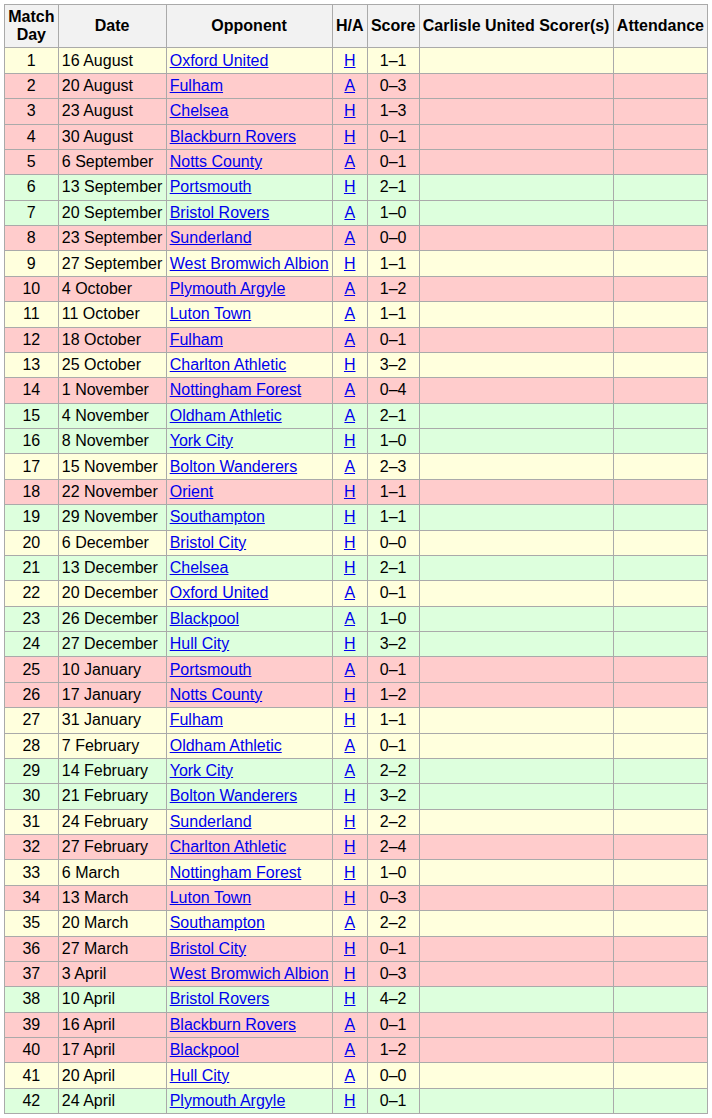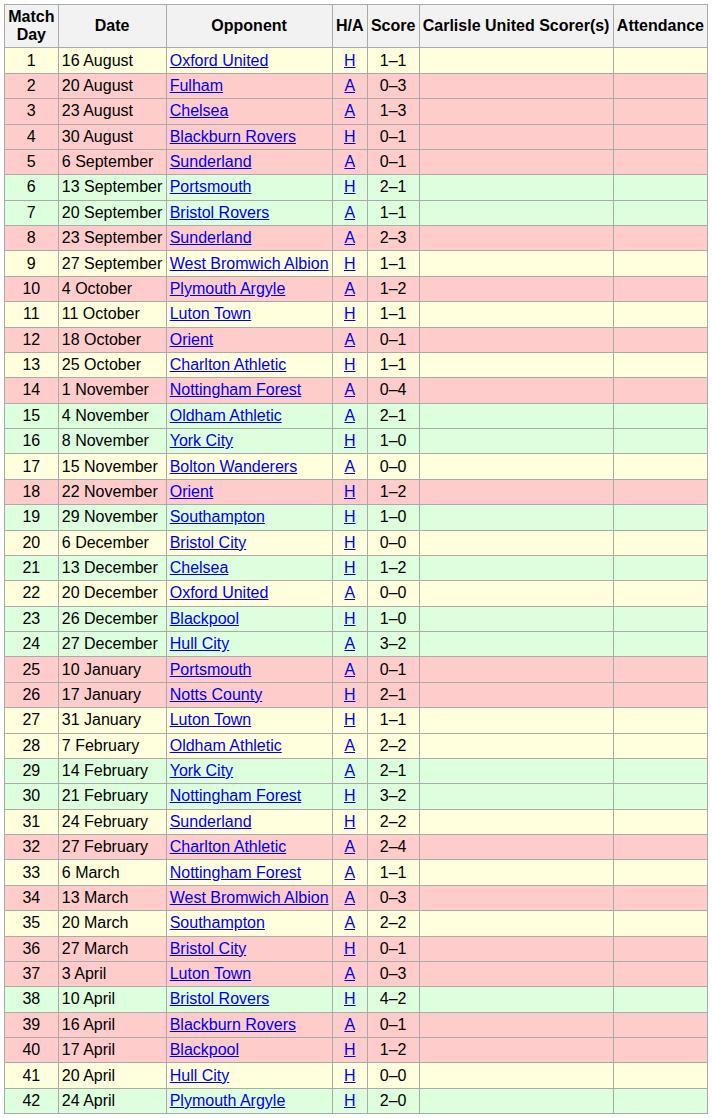 <table class="wikitable" style="text-align:center">
 <tr>
 <th>Match<br> Day</th>
 <th>Date</th>
 <th>Opponent</th>
 <th>H/A</th>
 <th>Score</th>
 <th>Carlisle United Scorer(s)</th>
 <th>Attendance</th>
 </tr>
 <tr bgcolor=#ffffdd>
 <td>1</td>
 <td align=left>16 August</td>
 <td align=left><a href='#'>Oxford United</a></td>
 <td><a href='#'>H</a></td>
 <td>1–1</td>
 <td align=left></td>
 <td></td>
 </tr>
 <tr bgcolor=#FFCCCC>
 <td>2</td>
 <td align=left>20 August</td>
 <td align=left><a href='#'>Fulham</a></td>
 <td><a href='#'>A</a></td>
 <td>0–3</td>
 <td align=left></td>
 <td></td>
 </tr>
 <tr bgcolor=#FFCCCC>
 <td>3</td>
 <td align=left>23 August</td>
 <td align=left><a href='#'>Chelsea</a></td>
-<td><a href='#'>H</a></td>
+<td><a href='#'>A</a></td>
 <td>1–3</td>
 <td align=left></td>
 <td></td>
 </tr>
 <tr bgcolor=#FFCCCC>
 <td>4</td>
 <td align=left>30 August</td>
 <td align=left><a href='#'>Blackburn Rovers</a></td>
 <td><a href='#'>H</a></td>
 <td>0–1</td>
 <td align=left></td>
 <td></td>
 </tr>
 <tr bgcolor=#FFCCCC>
 <td>5</td>
 <td align=left>6 September</td>
-<td align=left><a href='#'>Notts County</a></td>
+<td align=left><a href='#'>Sunderland</a></td>
 <td><a href='#'>A</a></td>
 <td>0–1</td>
 <td align=left></td>
 <td></td>
 </tr>
 <tr bgcolor=#ddffdd>
 <td>6</td>
 <td align=left>13 September</td>
 <td align=left><a href='#'>Portsmouth</a></td>
 <td><a href='#'>H</a></td>
 <td>2–1</td>
 <td align=left></td>
 <td></td>
 </tr>
 <tr bgcolor=#ddffdd>
 <td>7</td>
 <td align=left>20 September</td>
 <td align=left><a href='#'>Bristol Rovers</a></td>
 <td><a href='#'>A</a></td>
-<td>1–0</td>
+<td>1–1</td>
 <td align=left></td>
 <td></td>
 </tr>
 <tr bgcolor=#FFCCCC>
 <td>8</td>
 <td align=left>23 September</td>
 <td align=left><a href='#'>Sunderland</a></td>
 <td><a href='#'>A</a></td>
-<td>0–0</td>
+<td>2–3</td>
 <td align=left></td>
 <td></td>
 </tr>
 <tr bgcolor=#ffffdd>
 <td>9</td>
 <td align=left>27 September</td>
 <td align=left><a href='#'>West Bromwich Albion</a></td>
 <td><a href='#'>H</a></td>
 <td>1–1</td>
 <td align=left></td>
 <td></td>
 </tr>
 <tr bgcolor=#FFCCCC>
 <td>10</td>
 <td align=left>4 October</td>
 <td align=left><a href='#'>Plymouth Argyle</a></td>
 <td><a href='#'>A</a></td>
 <td>1–2</td>
 <td align=left></td>
 <td></td>
 </tr>
 <tr bgcolor=#ffffdd>
 <td>11</td>
 <td align=left>11 October</td>
 <td align=left><a href='#'>Luton Town</a></td>
-<td><a href='#'>A</a></td>
+<td><a href='#'>H</a></td>
 <td>1–1</td>
 <td align=left></td>
 <td></td>
 </tr>
 <tr bgcolor=#FFCCCC>
 <td>12</td>
 <td align=left>18 October</td>
-<td align=left><a href='#'>Fulham</a></td>
+<td align=left><a href='#'>Orient</a></td>
 <td><a href='#'>A</a></td>
 <td>0–1</td>
 <td align=left></td>
 <td></td>
 </tr>
 <tr bgcolor=#ffffdd>
 <td>13</td>
 <td align=left>25 October</td>
 <td align=left><a href='#'>Charlton Athletic</a></td>
 <td><a href='#'>H</a></td>
-<td>3–2</td>
+<td>1–1</td>
 <td align=left></td>
 <td></td>
 </tr>
 <tr bgcolor=#FFCCCC>
 <td>14</td>
 <td align=left>1 November</td>
 <td align=left><a href='#'>Nottingham Forest</a></td>
 <td><a href='#'>A</a></td>
 <td>0–4</td>
 <td align=left></td>
 <td></td>
 </tr>
 <tr bgcolor=#ddffdd>
 <td>15</td>
 <td align=left>4 November</td>
 <td align=left><a href='#'>Oldham Athletic</a></td>
 <td><a href='#'>A</a></td>
 <td>2–1</td>
 <td align=left></td>
 <td></td>
 </tr>
 <tr bgcolor=#ddffdd>
 <td>16</td>
 <td align=left>8 November</td>
 <td align=left><a href='#'>York City</a></td>
 <td><a href='#'>H</a></td>
 <td>1–0</td>
 <td align=left></td>
 <td></td>
 </tr>
 <tr bgcolor=#ffffdd>
 <td>17</td>
 <td align=left>15 November</td>
 <td align=left><a href='#'>Bolton Wanderers</a></td>
 <td><a href='#'>A</a></td>
-<td>2–3</td>
+<td>0–0</td>
 <td align=left></td>
 <td></td>
 </tr>
 <tr bgcolor=#FFCCCC>
 <td>18</td>
 <td align=left>22 November</td>
 <td align=left><a href='#'>Orient</a></td>
 <td><a href='#'>H</a></td>
-<td>1–1</td>
+<td>1–2</td>
 <td align=left></td>
 <td></td>
 </tr>
 <tr bgcolor=#ddffdd>
 <td>19</td>
 <td align=left>29 November</td>
 <td align=left><a href='#'>Southampton</a></td>
 <td><a href='#'>H</a></td>
-<td>1–1</td>
+<td>1–0</td>
 <td align=left></td>
 <td></td>
 </tr>
 <tr bgcolor=#ffffdd>
 <td>20</td>
 <td align=left>6 December</td>
 <td align=left><a href='#'>Bristol City</a></td>
 <td><a href='#'>H</a></td>
 <td>0–0</td>
 <td align=left></td>
 <td></td>
 </tr>
 <tr bgcolor=#ddffdd>
 <td>21</td>
 <td align=left>13 December</td>
 <td align=left><a href='#'>Chelsea</a></td>
 <td><a href='#'>H</a></td>
-<td>2–1</td>
+<td>1–2</td>
 <td align=left></td>
 <td></td>
 </tr>
 <tr bgcolor=#ffffdd>
 <td>22</td>
 <td align=left>20 December</td>
 <td align=left><a href='#'>Oxford United</a></td>
 <td><a href='#'>A</a></td>
-<td>0–1</td>
+<td>0–0</td>
 <td align=left></td>
 <td></td>
 </tr>
 <tr bgcolor=#ddffdd>
 <td>23</td>
 <td align=left>26 December</td>
 <td align=left><a href='#'>Blackpool</a></td>
-<td><a href='#'>A</a></td>
+<td><a href='#'>H</a></td>
 <td>1–0</td>
 <td align=left></td>
 <td></td>
 </tr>
 <tr bgcolor=#ddffdd>
 <td>24</td>
 <td align=left>27 December</td>
 <td align=left><a href='#'>Hull City</a></td>
-<td><a href='#'>H</a></td>
+<td><a href='#'>A</a></td>
 <td>3–2</td>
 <td align=left></td>
 <td></td>
 </tr>
 <tr bgcolor=#FFCCCC>
 <td>25</td>
 <td align=left>10 January</td>
 <td align=left><a href='#'>Portsmouth</a></td>
 <td><a href='#'>A</a></td>
 <td>0–1</td>
 <td align=left></td>
 <td></td>
 </tr>
 <tr bgcolor=#FFCCCC>
 <td>26</td>
 <td align=left>17 January</td>
 <td align=left><a href='#'>Notts County</a></td>
 <td><a href='#'>H</a></td>
-<td>1–2</td>
+<td>2–1</td>
 <td align=left></td>
 <td></td>
 </tr>
 <tr bgcolor=#ffffdd>
 <td>27</td>
 <td align=left>31 January</td>
-<td align=left><a href='#'>Fulham</a></td>
+<td align=left><a href='#'>Luton Town</a></td>
 <td><a href='#'>H</a></td>
 <td>1–1</td>
 <td align=left></td>
 <td></td>
 </tr>
 <tr bgcolor=#ffffdd>
 <td>28</td>
 <td align=left>7 February</td>
 <td align=left><a href='#'>Oldham Athletic</a></td>
 <td><a href='#'>A</a></td>
-<td>0–1</td>
+<td>2–2</td>
 <td align=left></td>
 <td></td>
 </tr>
 <tr bgcolor=#ddffdd>
 <td>29</td>
 <td align=left>14 February</td>
 <td align=left><a href='#'>York City</a></td>
 <td><a href='#'>A</a></td>
-<td>2–2</td>
+<td>2–1</td>
 <td align=left></td>
 <td></td>
 </tr>
 <tr bgcolor=#ddffdd>
 <td>30</td>
 <td align=left>21 February</td>
-<td align=left><a href='#'>Bolton Wanderers</a></td>
+<td align=left><a href='#'>Nottingham Forest</a></td>
 <td><a href='#'>H</a></td>
 <td>3–2</td>
 <td align=left></td>
 <td></td>
 </tr>
 <tr bgcolor=#ffffdd>
 <td>31</td>
 <td align=left>24 February</td>
 <td align=left><a href='#'>Sunderland</a></td>
 <td><a href='#'>H</a></td>
 <td>2–2</td>
 <td align=left></td>
 <td></td>
 </tr>
 <tr bgcolor=#FFCCCC>
 <td>32</td>
 <td align=left>27 February</td>
 <td align=left><a href='#'>Charlton Athletic</a></td>
-<td><a href='#'>H</a></td>
+<td><a href='#'>A</a></td>
 <td>2–4</td>
 <td align=left></td>
 <td></td>
 </tr>
 <tr bgcolor=#ffffdd>
 <td>33</td>
 <td align=left>6 March</td>
 <td align=left><a href='#'>Nottingham Forest</a></td>
-<td><a href='#'>H</a></td>
-<td>1–0</td>
+<td><a href='#'>A</a></td>
+<td>1–1</td>
 <td align=left></td>
 <td></td>
 </tr>
 <tr bgcolor=#FFCCCC>
 <td>34</td>
 <td align=left>13 March</td>
-<td align=left><a href='#'>Luton Town</a></td>
-<td><a href='#'>H</a></td>
+<td align=left><a href='#'>West Bromwich Albion</a></td>
+<td><a href='#'>A</a></td>
 <td>0–3</td>
 <td align=left></td>
 <td></td>
 </tr>
 <tr bgcolor=#ffffdd>
 <td>35</td>
 <td align=left>20 March</td>
 <td align=left><a href='#'>Southampton</a></td>
 <td><a href='#'>A</a></td>
 <td>2–2</td>
 <td align=left></td>
 <td></td>
 </tr>
 <tr bgcolor=#FFCCCC>
 <td>36</td>
 <td align=left>27 March</td>
 <td align=left><a href='#'>Bristol City</a></td>
 <td><a href='#'>H</a></td>
 <td>0–1</td>
 <td align=left></td>
 <td></td>
 </tr>
 <tr bgcolor=#FFCCCC>
 <td>37</td>
 <td align=left>3 April</td>
-<td align=left><a href='#'>West Bromwich Albion</a></td>
-<td><a href='#'>H</a></td>
+<td align=left><a href='#'>Luton Town</a></td>
+<td><a href='#'>A</a></td>
 <td>0–3</td>
 <td align=left></td>
 <td></td>
 </tr>
 <tr bgcolor=#ddffdd>
 <td>38</td>
 <td align=left>10 April</td>
 <td align=left><a href='#'>Bristol Rovers</a></td>
 <td><a href='#'>H</a></td>
 <td>4–2</td>
 <td align=left></td>
 <td></td>
 </tr>
 <tr bgcolor=#FFCCCC>
 <td>39</td>
 <td align=left>16 April</td>
 <td align=left><a href='#'>Blackburn Rovers</a></td>
 <td><a href='#'>A</a></td>
 <td>0–1</td>
 <td align=left></td>
 <td></td>
 </tr>
 <tr bgcolor=#FFCCCC>
 <td>40</td>
 <td align=left>17 April</td>
 <td align=left><a href='#'>Blackpool</a></td>
-<td><a href='#'>A</a></td>
+<td><a href='#'>H</a></td>
 <td>1–2</td>
 <td align=left></td>
 <td></td>
 </tr>
 <tr bgcolor=#ffffdd>
 <td>41</td>
 <td align=left>20 April</td>
 <td align=left><a href='#'>Hull City</a></td>
-<td><a href='#'>A</a></td>
+<td><a href='#'>H</a></td>
 <td>0–0</td>
 <td align=left></td>
 <td></td>
 </tr>
 <tr bgcolor=#ddffdd>
 <td>42</td>
 <td align=left>24 April</td>
 <td align=left><a href='#'>Plymouth Argyle</a></td>
 <td><a href='#'>H</a></td>
-<td>0–1</td>
+<td>2–0</td>
 <td align=left></td>
 <td></td>
 </tr>
 </table>
